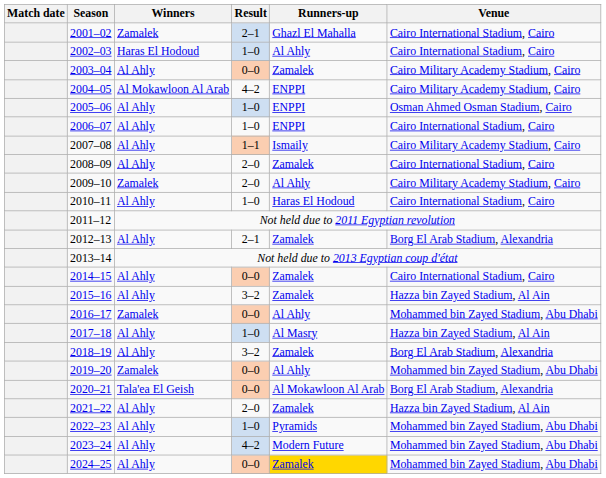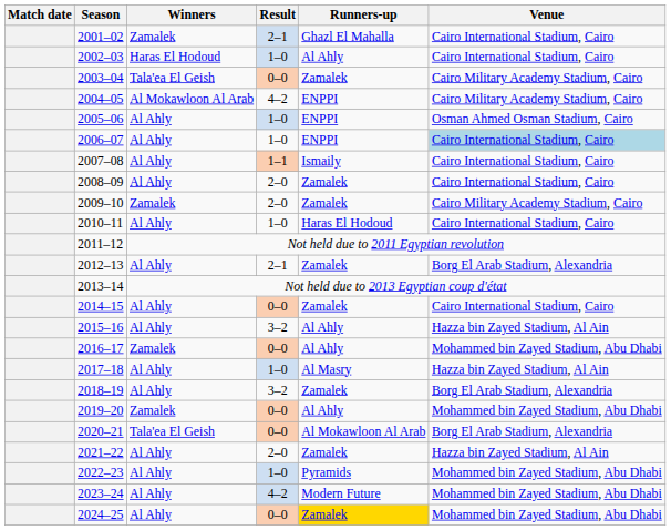 <table class="wikitable sortable plainrowheaders">
 <tr>
 <th scope="col">Match date</th>
 <th scope="col">Season</th>
 <th scope="col">Winners</th>
 <th scope="col">Result</th>
 <th scope="col">Runners-up</th>
 <th scope="col">Venue</th>
 </tr>
 <tr>
 <th scope="row" style="text-align:center"></th>
 <td><a href='#'>2001–02</a></td>
 <td><a href='#'>Zamalek</a></td>
 <td style="background-color:#CEDFF2" align=center>2–1 </td>
 <td><a href='#'>Ghazl El Mahalla</a></td>
 <td> <a href='#'>Cairo International Stadium</a>, <a href='#'>Cairo</a></td>
 </tr>
 <tr>
 <th scope="row" style="text-align:center"></th>
 <td><a href='#'>2002–03</a></td>
 <td><a href='#'>Haras El Hodoud</a></td>
 <td style="background-color:#CEDFF2" align=center>1–0 </td>
 <td><a href='#'>Al Ahly</a></td>
 <td> <a href='#'>Cairo International Stadium</a>, <a href='#'>Cairo</a></td>
 </tr>
 <tr>
 <th scope="row" style="text-align:center"></th>
 <td><a href='#'>2003–04</a></td>
-<td><a href='#'>Al Ahly</a></td>
+<td><a href='#'>Tala'ea El Geish</a></td>
 <td style="background-color:#FBCEB1" align=center>0–0 </td>
 <td><a href='#'>Zamalek</a></td>
 <td> <a href='#'>Cairo Military Academy Stadium</a>, <a href='#'>Cairo</a></td>
 </tr>
 <tr>
 <th scope="row" style="text-align:center"></th>
 <td><a href='#'>2004–05</a></td>
 <td><a href='#'>Al Mokawloon Al Arab</a></td>
 <td align=center>4–2</td>
 <td><a href='#'>ENPPI</a></td>
 <td> <a href='#'>Cairo Military Academy Stadium</a>, <a href='#'>Cairo</a></td>
 </tr>
 <tr>
 <th scope="row" style="text-align:center"></th>
 <td><a href='#'>2005–06</a></td>
 <td><a href='#'>Al Ahly</a></td>
 <td style="background-color:#CEDFF2" align=center>1–0 </td>
 <td><a href='#'>ENPPI</a></td>
 <td> <a href='#'>Osman Ahmed Osman Stadium</a>, <a href='#'>Cairo</a></td>
 </tr>
 <tr>
 <th scope="row" style="text-align:center"></th>
 <td><a href='#'>2006–07</a></td>
 <td><a href='#'>Al Ahly</a></td>
 <td align=center>1–0</td>
 <td><a href='#'>ENPPI</a></td>
-<td> <a href='#'>Cairo International Stadium</a>, <a href='#'>Cairo</a></td>
+<td style="background: lightblue;"> <a href='#'>Cairo International Stadium</a>, <a href='#'>Cairo</a></td>
 </tr>
 <tr>
 <th scope="row" style="text-align:center"></th>
 <td>2007–08</td>
 <td><a href='#'>Al Ahly</a></td>
 <td style="background-color:#FBCEB1" align=center>1–1 </td>
 <td><a href='#'>Ismaily</a></td>
-<td> <a href='#'>Cairo Military Academy Stadium</a>, <a href='#'>Cairo</a></td>
+<td> <a href='#'>Cairo International Stadium</a>, <a href='#'>Cairo</a></td>
 </tr>
 <tr>
 <th scope="row" style="text-align:center"></th>
 <td>2008–09</td>
 <td><a href='#'>Al Ahly</a></td>
 <td align=center>2–0</td>
 <td><a href='#'>Zamalek</a></td>
 <td> <a href='#'>Cairo International Stadium</a>, <a href='#'>Cairo</a></td>
 </tr>
 <tr>
 <th scope="row" style="text-align:center"></th>
 <td>2009–10</td>
 <td><a href='#'>Zamalek</a></td>
 <td align=center>2–0</td>
-<td><a href='#'>Al Ahly</a></td>
+<td><a href='#'>Zamalek</a></td>
 <td> <a href='#'>Cairo Military Academy Stadium</a>, <a href='#'>Cairo</a></td>
 </tr>
 <tr>
 <th scope="row" style="text-align:center"></th>
 <td>2010–11</td>
 <td><a href='#'>Al Ahly</a></td>
 <td align=center>1–0</td>
 <td><a href='#'>Haras El Hodoud</a></td>
 <td> <a href='#'>Cairo International Stadium</a>, <a href='#'>Cairo</a></td>
 </tr>
 <tr>
 <th scope="row" style="text-align:center"></th>
 <td>2011–12</td>
 <td align=center colspan=4><em>Not held due to <a href='#'>2011 Egyptian revolution</a></em></td>
 </tr>
 <tr>
 <th scope="row" style="text-align:center"></th>
 <td>2012–13</td>
 <td><a href='#'>Al Ahly</a></td>
 <td align=center>2–1</td>
 <td><a href='#'>Zamalek</a></td>
 <td> <a href='#'>Borg El Arab Stadium</a>, <a href='#'>Alexandria</a></td>
 </tr>
 <tr>
 <th scope="row" style="text-align:center"></th>
 <td>2013–14</td>
 <td align=center colspan=4><em>Not held due to <a href='#'>2013 Egyptian coup d'état</a></em></td>
 </tr>
 <tr>
 <th scope="row" style="text-align:center"></th>
 <td><a href='#'>2014–15</a></td>
 <td><a href='#'>Al Ahly</a></td>
 <td style="background-color:#FBCEB1" align=center>0–0 </td>
 <td><a href='#'>Zamalek</a></td>
 <td> <a href='#'>Cairo International Stadium</a>, <a href='#'>Cairo</a></td>
 </tr>
 <tr>
 <th scope="row" style="text-align:center"></th>
 <td><a href='#'>2015–16</a></td>
 <td><a href='#'>Al Ahly</a></td>
 <td align=center>3–2</td>
-<td><a href='#'>Zamalek</a></td>
+<td><a href='#'>Al Ahly</a></td>
 <td> <a href='#'>Hazza bin Zayed Stadium</a>, <a href='#'>Al Ain</a></td>
 </tr>
 <tr>
 <th scope="row" style="text-align:center"></th>
 <td><a href='#'>2016–17</a></td>
 <td><a href='#'>Zamalek</a></td>
 <td style="background-color:#FBCEB1" align=center>0–0 </td>
 <td><a href='#'>Al Ahly</a></td>
 <td> <a href='#'>Mohammed bin Zayed Stadium</a>, <a href='#'>Abu Dhabi</a></td>
 </tr>
 <tr>
 <th scope="row" style="text-align:center"></th>
 <td><a href='#'>2017–18</a></td>
 <td><a href='#'>Al Ahly</a></td>
 <td style="background-color:#CEDFF2" align=center>1–0 </td>
 <td><a href='#'>Al Masry</a></td>
 <td> <a href='#'>Hazza bin Zayed Stadium</a>, <a href='#'>Al Ain</a></td>
 </tr>
 <tr>
 <th scope="row" style="text-align:center"></th>
 <td><a href='#'>2018–19</a></td>
 <td><a href='#'>Al Ahly</a></td>
 <td align=center>3–2</td>
 <td><a href='#'>Zamalek</a></td>
 <td> <a href='#'>Borg El Arab Stadium</a>, <a href='#'>Alexandria</a></td>
 </tr>
 <tr>
 <th scope="row" style="text-align:center"></th>
 <td><a href='#'>2019–20</a></td>
 <td><a href='#'>Zamalek</a></td>
 <td style="background-color:#FBCEB1" align=center>0–0 </td>
 <td><a href='#'>Al Ahly</a></td>
 <td> <a href='#'>Mohammed bin Zayed Stadium</a>, <a href='#'>Abu Dhabi</a></td>
 </tr>
 <tr>
 <th scope="row" style="text-align:center"></th>
 <td><a href='#'>2020–21</a></td>
 <td><a href='#'>Tala'ea El Geish</a></td>
 <td style="background-color:#FBCEB1" align=center>0–0 </td>
 <td><a href='#'>Al Mokawloon Al Arab</a></td>
 <td> <a href='#'>Borg El Arab Stadium</a>, <a href='#'>Alexandria</a></td>
 </tr>
 <tr>
 <th scope="row" style="text-align:center"></th>
 <td><a href='#'>2021–22</a></td>
 <td><a href='#'>Al Ahly</a></td>
 <td align=center>2–0</td>
 <td><a href='#'>Zamalek</a></td>
 <td> <a href='#'>Hazza bin Zayed Stadium</a>, <a href='#'>Al Ain</a></td>
 </tr>
 <tr>
 <th scope="row" style="text-align:center"></th>
 <td><a href='#'>2022–23</a></td>
 <td><a href='#'>Al Ahly</a></td>
 <td style="background-color:#CEDFF2" align=center>1–0 </td>
 <td><a href='#'>Pyramids</a></td>
 <td> <a href='#'>Mohammed bin Zayed Stadium</a>, <a href='#'>Abu Dhabi</a></td>
 </tr>
 <tr>
 <th scope="row" style="text-align:center"></th>
 <td><a href='#'>2023–24</a></td>
 <td><a href='#'>Al Ahly</a></td>
 <td style="background-color:#CEDFF2" align="center">4–2 </td>
 <td><a href='#'>Modern Future</a></td>
 <td> <a href='#'>Mohammed bin Zayed Stadium</a>, <a href='#'>Abu Dhabi</a></td>
 </tr>
 <tr>
 <th scope="row" style="text-align:center"></th>
 <td><a href='#'>2024–25</a></td>
 <td><a href='#'>Al Ahly</a></td>
 <td style="background-color:#FBCEB1" align=center>0–0 </td>
 <td style="background: gold;"><a href='#'>Zamalek</a></td>
 <td> <a href='#'>Mohammed bin Zayed Stadium</a>, <a href='#'>Abu Dhabi</a></td>
 </tr>
 </table>
